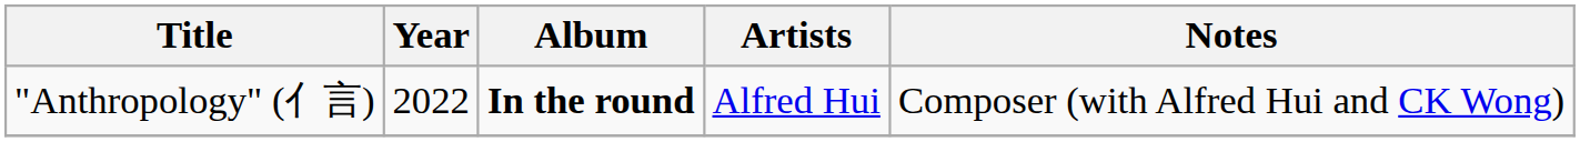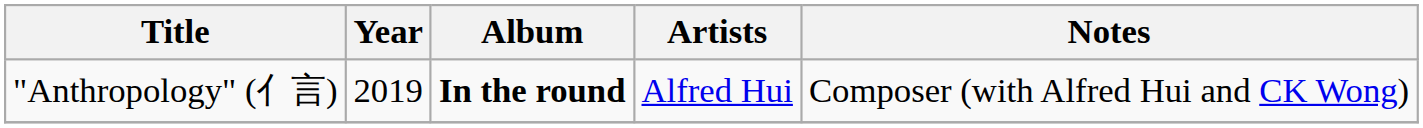 <table class="wikitable plainrowheaders" style="text-align:center;">
 <tr>
 <th>Title</th>
 <th>Year</th>
 <th>Album</th>
 <th>Artists</th>
 <th>Notes</th>
 </tr>
 <tr>
 <td>"Anthropology" (亻言)</td>
-<td rowspan="1">2022</td>
+<td rowspan="1">2019</td>
 <td><strong>In the round</strong></td>
 <td><a href='#'>Alfred Hui</a></td>
 <td>Composer (with Alfred Hui and <a href='#'>CK Wong</a>)</td>
 </tr>
 <tr>
 </tr>
 </table>
